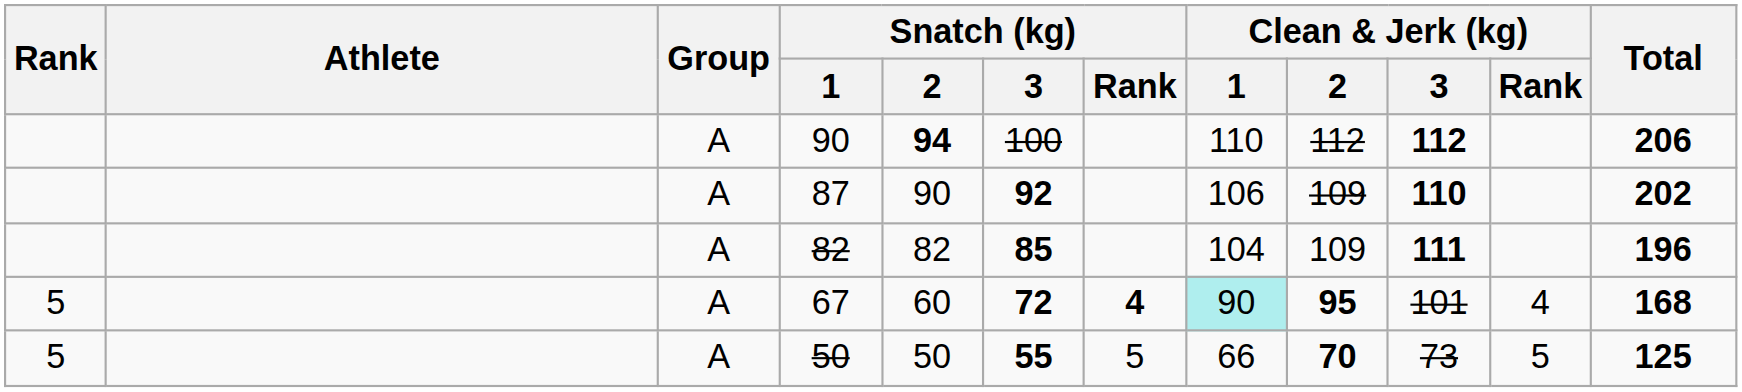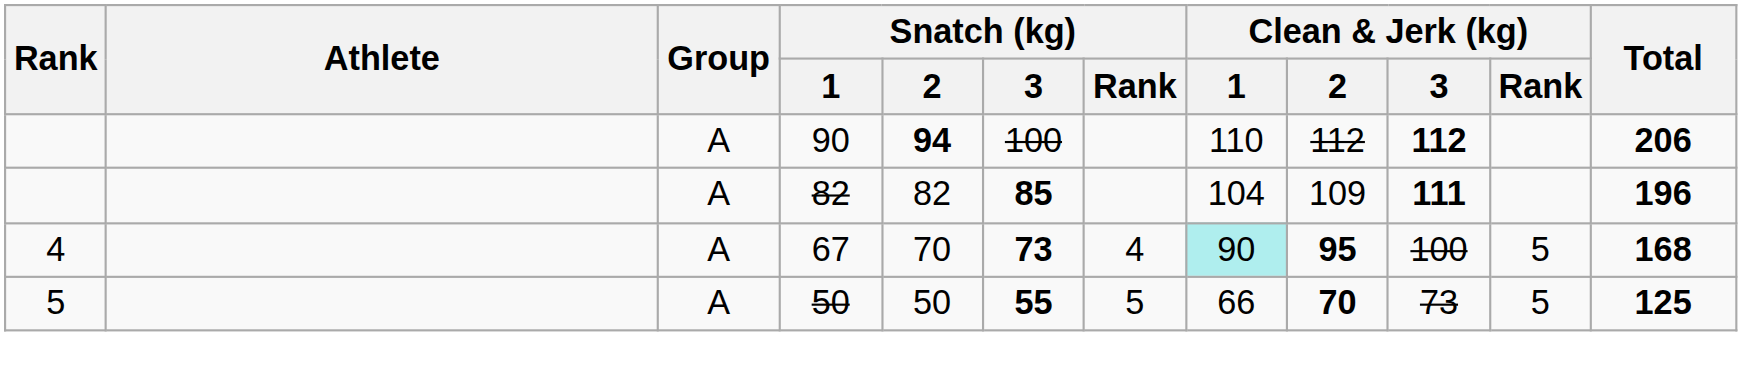 <table class = "wikitable" style="text-align:center;">
 <tr>
 <th rowspan=2 width=40>Rank</th>
 <th rowspan=2 width=250>Athlete</th>
 <th rowspan=2 width=50>Group</th>
 <th colspan=4>Snatch (kg)</th>
 <th colspan=4>Clean & Jerk (kg)</th>
 <th rowspan=2 width=60>Total</th>
 </tr>
 <tr>
 <th width=40>1</th>
 <th width=40>2</th>
 <th width=40>3</th>
 <th width=40>Rank</th>
 <th width=40>1</th>
 <th width=40>2</th>
 <th width=40>3</th>
 <th width=40>Rank</th>
 </tr>
 <tr>
 <td></td>
 <td align=left></td>
 <td>A</td>
 <td>90</td>
 <td><strong>94</strong></td>
 <td><s>100</s></td>
 <td></td>
 <td>110</td>
 <td><s>112</s></td>
 <td><strong>112</strong></td>
 <td></td>
 <td><strong>206</strong></td>
 </tr>
 <tr>
 <td></td>
 <td align=left></td>
 <td>A</td>
-<td>87</td>
-<td>90</td>
-<td><strong>92</strong></td>
-<td></td>
-<td>106</td>
-<td><s>109</s></td>
-<td><strong>110</strong></td>
-<td></td>
-<td><strong>202</strong></td>
-</tr>
-<tr>
-<td></td>
-<td align=left></td>
-<td>A</td>
 <td><s>82</s></td>
 <td>82</td>
 <td><strong>85</strong></td>
 <td></td>
 <td>104</td>
 <td>109</td>
 <td><strong>111</strong></td>
 <td></td>
 <td><strong>196</strong></td>
 </tr>
 <tr>
-<td>5</td>
+<td>4</td>
 <td align=left></td>
 <td>A</td>
 <td>67</td>
-<td>60</td>
-<td><strong>72</strong></td>
-<td><strong>4</strong></td>
+<td>70</td>
+<td><strong>73</strong></td>
+<td>4</td>
 <td style="background: paleturquoise;">90</td>
 <td><strong>95</strong></td>
-<td><s>101</s></td>
-<td>4</td>
+<td><s>100</s></td>
+<td>5</td>
 <td><strong>168</strong></td>
 </tr>
 <tr>
 <td>5</td>
 <td align=left></td>
 <td>A</td>
 <td><s>50</s></td>
 <td>50</td>
 <td><strong>55</strong></td>
 <td>5</td>
 <td>66</td>
 <td><strong>70</strong></td>
 <td><s>73</s></td>
 <td>5</td>
 <td><strong>125</strong></td>
 </tr>
 </table>
